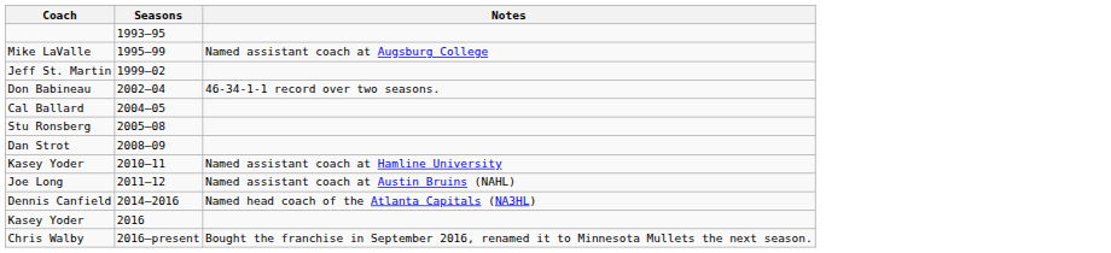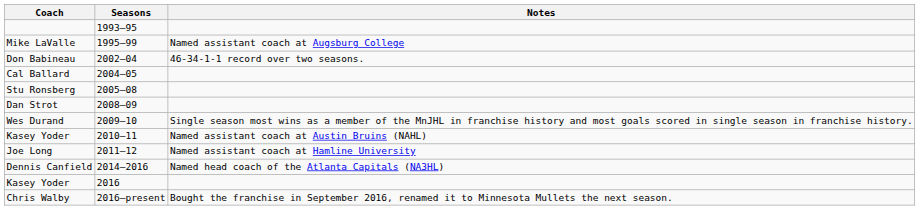 <table class="wikitable">
 <tr>
 <th>Coach</th>
 <th>Seasons</th>
 <th>Notes</th>
 </tr>
 <tr>
 <td></td>
 <td>1993–95</td>
 <td></td>
 </tr>
 <tr>
 <td>Mike LaValle</td>
 <td>1995–99</td>
 <td>Named assistant coach at <a href='#'>Augsburg College</a></td>
-</tr>
-<tr>
-<td>Jeff St. Martin</td>
-<td>1999–02</td>
-<td></td>
 </tr>
 <tr>
 <td>Don Babineau</td>
 <td>2002–04</td>
 <td>46-34-1-1 record over two seasons.</td>
 </tr>
 <tr>
 <td>Cal Ballard</td>
 <td>2004–05</td>
 <td></td>
 </tr>
 <tr>
 <td>Stu Ronsberg</td>
 <td>2005–08</td>
 <td></td>
 </tr>
 <tr>
 <td>Dan Strot</td>
 <td>2008–09</td>
 <td></td>
 </tr>
 <tr>
+<td>Wes Durand</td>
+<td>2009–10</td>
+<td>Single season most wins as a member of the MnJHL in franchise history and most goals scored in single season in franchise history.</td>
+</tr>
+<tr>
 <td>Kasey Yoder</td>
 <td>2010–11</td>
-<td>Named assistant coach at <a href='#'>Hamline University</a></td>
+<td>Named assistant coach at <a href='#'>Austin Bruins</a> (NAHL)</td>
 </tr>
 <tr>
 <td>Joe Long</td>
 <td>2011–12</td>
-<td>Named assistant coach at <a href='#'>Austin Bruins</a> (NAHL)</td>
+<td>Named assistant coach at <a href='#'>Hamline University</a></td>
 </tr>
 <tr>
 <td>Dennis Canfield</td>
 <td>2014–2016</td>
 <td>Named head coach of the <a href='#'>Atlanta Capitals</a> (<a href='#'>NA3HL</a>)</td>
 </tr>
 <tr>
 <td>Kasey Yoder</td>
 <td>2016</td>
 <td></td>
 </tr>
 <tr>
 <td>Chris Walby</td>
 <td>2016–present</td>
 <td>Bought the franchise in September 2016, renamed it to Minnesota Mullets the next season.</td>
 </tr>
 </table>
